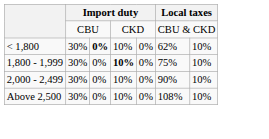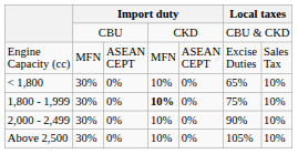 <table class="wikitable">
 <tr>
 <th rowspan="2"></th>
 <th align="center" colspan="4">Import duty</th>
 <th align="center"  colspan="2">Local taxes</th>
 </tr>
 <tr>
 <td align="center"  colspan="2">CBU</td>
 <td align="center"  colspan="2">CKD</td>
 <td align="center"  colspan="2">CBU & CKD</td>
 </tr>
 <tr>
+<td>Engine <br> Capacity (cc)</td>
+<td>MFN</td>
+<td>ASEAN <br> CEPT</td>
+<td>MFN</td>
+<td>ASEAN <br> CEPT</td>
+<td>Excise <br> Duties</td>
+<td>Sales <br> Tax</td>
+</tr>
+<tr>
 <td>< 1,800</td>
 <td>30%</td>
-<td><strong>0%</strong></td>
+<td>0%</td>
 <td>10%</td>
 <td>0%</td>
-<td>62%</td>
+<td>65%</td>
 <td>10%</td>
 </tr>
 <tr>
 <td>1,800 - 1,999</td>
 <td>30%</td>
 <td>0%</td>
 <td><strong>10%</strong></td>
 <td>0%</td>
 <td>75%</td>
 <td>10%</td>
 </tr>
 <tr>
 <td>2,000 - 2,499</td>
 <td>30%</td>
 <td>0%</td>
 <td>10%</td>
 <td>0%</td>
 <td>90%</td>
 <td>10%</td>
 </tr>
 <tr>
 <td>Above 2,500</td>
 <td>30%</td>
 <td>0%</td>
 <td>10%</td>
 <td>0%</td>
-<td>108%</td>
+<td>105%</td>
 <td>10%</td>
 </tr>
 </table>
